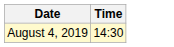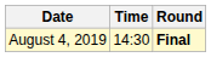 <table class="wikitable">
 <tr>
 <th>Date</th>
 <th>Time</th>
+<th>Round</th>
 </tr>
 <tr style=background:lemonchiffon>
 <td>August 4, 2019</td>
 <td>14:30</td>
+<td><strong>Final</strong></td>
 </tr>
 </table>
